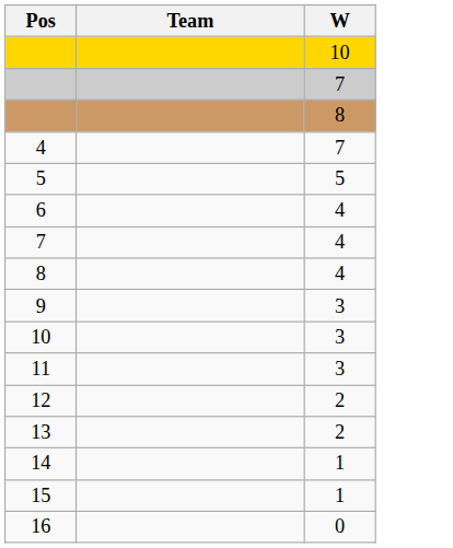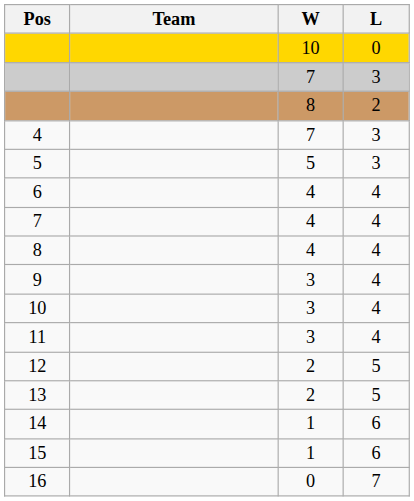 <table class="wikitable gauche" style="text-align:center">
 <tr bgcolor="e5e5e5">
 <th width="50">Pos</th>
 <th width="175">Team</th>
 <th width="50">W</th>
+<th width="50">L</th>
 </tr>
 <tr bgcolor=#FFD700>
 <td></td>
 <td align=left></td>
 <td>10</td>
+<td>0</td>
 </tr>
 <tr bgcolor=#CCCCCC>
 <td></td>
 <td align=left></td>
 <td>7</td>
+<td>3</td>
 </tr>
 <tr bgcolor=#CC9966>
 <td></td>
 <td align=left></td>
 <td>8</td>
+<td>2</td>
 </tr>
 <tr>
 <td>4</td>
 <td align=left></td>
 <td>7</td>
+<td>3</td>
 </tr>
 <tr>
 <td>5</td>
 <td align=left></td>
 <td>5</td>
+<td>3</td>
 </tr>
 <tr>
 <td>6</td>
 <td align=left></td>
+<td>4</td>
 <td>4</td>
 </tr>
 <tr>
 <td>7</td>
 <td align=left></td>
 <td>4</td>
+<td>4</td>
 </tr>
 <tr>
 <td>8</td>
 <td align=left></td>
+<td>4</td>
 <td>4</td>
 </tr>
 <tr>
 <td>9</td>
 <td align=left></td>
 <td>3</td>
+<td>4</td>
 </tr>
 <tr>
 <td>10</td>
 <td align=left></td>
 <td>3</td>
+<td>4</td>
 </tr>
 <tr>
 <td>11</td>
 <td align=left></td>
 <td>3</td>
+<td>4</td>
 </tr>
 <tr>
 <td>12</td>
 <td align=left></td>
 <td>2</td>
+<td>5</td>
 </tr>
 <tr>
 <td>13</td>
 <td align=left></td>
 <td>2</td>
+<td>5</td>
 </tr>
 <tr>
 <td>14</td>
 <td align=left></td>
 <td>1</td>
+<td>6</td>
 </tr>
 <tr>
 <td>15</td>
 <td align=left></td>
 <td>1</td>
+<td>6</td>
 </tr>
 <tr>
 <td>16</td>
 <td align=left></td>
 <td>0</td>
+<td>7</td>
 </tr>
 </table>
